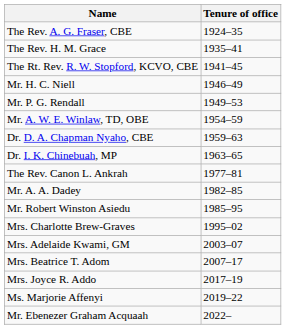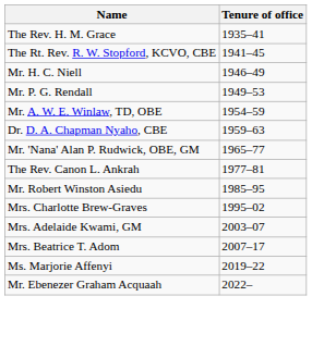 <table class="wikitable">
 <tr>
 <th>Name</th>
 <th>Tenure of office</th>
-</tr>
-<tr>
-<td>The Rev. <a href='#'>A. G. Fraser</a>, CBE</td>
-<td>1924–35</td>
 </tr>
 <tr>
 <td>The Rev. H. M. Grace</td>
 <td>1935–41</td>
 </tr>
 <tr>
 <td>The Rt. Rev. <a href='#'>R. W. Stopford</a>, KCVO, CBE</td>
 <td>1941–45</td>
 </tr>
 <tr>
 <td>Mr. H. C. Niell</td>
 <td>1946–49</td>
 </tr>
 <tr>
 <td>Mr. P. G. Rendall</td>
 <td>1949–53</td>
 </tr>
 <tr>
 <td>Mr. <a href='#'>A. W. E. Winlaw</a>, TD, OBE</td>
 <td>1954–59</td>
 </tr>
 <tr>
 <td>Dr. <a href='#'>D. A. Chapman Nyaho</a>, CBE</td>
 <td>1959–63</td>
 </tr>
 <tr>
-<td>Dr. <a href='#'>I. K. Chinebuah</a>, MP</td>
-<td>1963–65</td>
+<td>Mr. 'Nana' Alan P. Rudwick, OBE, GM</td>
+<td>1965–77</td>
 </tr>
 <tr>
 <td>The Rev. Canon L. Ankrah</td>
 <td>1977–81</td>
-</tr>
-<tr>
-<td>Mr. A. A. Dadey</td>
-<td>1982–85</td>
 </tr>
 <tr>
 <td>Mr. Robert Winston Asiedu</td>
 <td>1985–95</td>
 </tr>
 <tr>
 <td>Mrs. Charlotte Brew-Graves</td>
 <td>1995–02</td>
 </tr>
 <tr>
 <td>Mrs. Adelaide Kwami, GM</td>
 <td>2003–07</td>
 </tr>
 <tr>
 <td>Mrs. Beatrice T. Adom</td>
 <td>2007–17</td>
 </tr>
 <tr>
-<td>Mrs. Joyce R. Addo</td>
-<td>2017–19</td>
-</tr>
-<tr>
 <td>Ms. Marjorie Affenyi</td>
 <td>2019–22</td>
 </tr>
 <tr>
 <td>Mr. Ebenezer Graham Acquaah</td>
 <td>2022–</td>
 </tr>
 </table>
